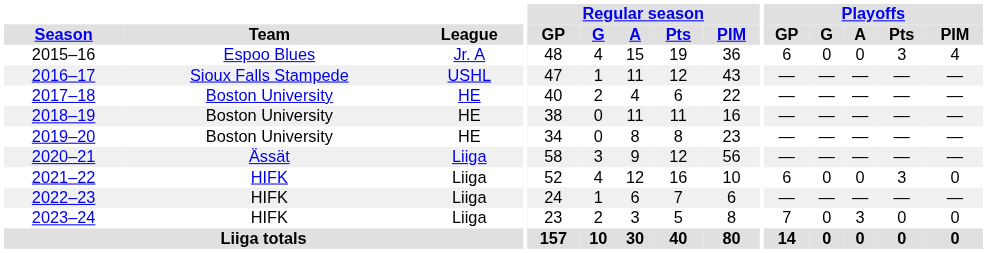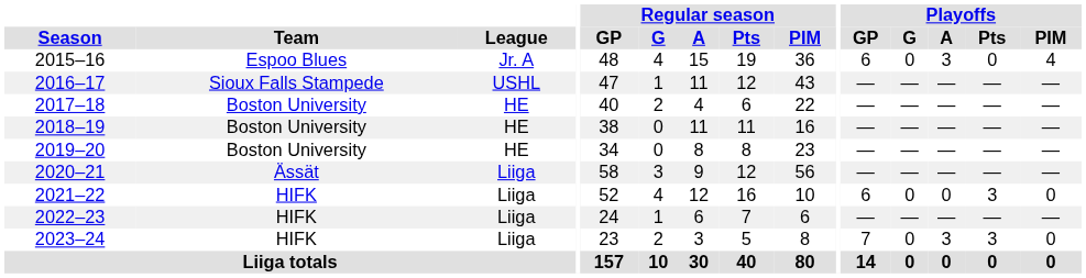 <table border="0" cellpadding="1" cellspacing="0" style="text-align:center; width:60em">
 <tr bgcolor="#e0e0e0">
 <th colspan="3" bgcolor="#ffffff"></th>
 <th rowspan="101" bgcolor="#ffffff"></th>
 <th colspan="5"><a href='#'>Regular season</a></th>
 <th rowspan="101" bgcolor="#ffffff"></th>
 <th colspan="5"><a href='#'>Playoffs</a></th>
 </tr>
 <tr bgcolor="#e0e0e0">
 <th><a href='#'>Season</a></th>
 <th>Team</th>
 <th>League</th>
 <th>GP</th>
 <th><a href='#'>G</a></th>
 <th><a href='#'>A</a></th>
 <th><a href='#'>Pts</a></th>
 <th><a href='#'>PIM</a></th>
 <th>GP</th>
 <th>G</th>
 <th>A</th>
 <th>Pts</th>
 <th>PIM</th>
 </tr>
 <tr>
 <td>2015–16</td>
 <td><a href='#'>Espoo Blues</a></td>
 <td><a href='#'>Jr. A</a></td>
 <td>48</td>
 <td>4</td>
 <td>15</td>
 <td>19</td>
 <td>36</td>
 <td>6</td>
 <td>0</td>
+<td>3</td>
 <td>0</td>
-<td>3</td>
 <td>4</td>
 </tr>
 <tr bgcolor="#f0f0f0">
 <td><a href='#'>2016–17</a></td>
 <td><a href='#'>Sioux Falls Stampede</a></td>
 <td><a href='#'>USHL</a></td>
 <td>47</td>
 <td>1</td>
 <td>11</td>
 <td>12</td>
 <td>43</td>
 <td>—</td>
 <td>—</td>
 <td>—</td>
 <td>—</td>
 <td>—</td>
 </tr>
 <tr>
 <td><a href='#'>2017–18</a></td>
 <td><a href='#'>Boston University</a></td>
 <td><a href='#'>HE</a></td>
 <td>40</td>
 <td>2</td>
 <td>4</td>
 <td>6</td>
 <td>22</td>
 <td>—</td>
 <td>—</td>
 <td>—</td>
 <td>—</td>
 <td>—</td>
 </tr>
 <tr bgcolor="#f0f0f0">
 <td><a href='#'>2018–19</a></td>
 <td>Boston University</td>
 <td>HE</td>
 <td>38</td>
 <td>0</td>
 <td>11</td>
 <td>11</td>
 <td>16</td>
 <td>—</td>
 <td>—</td>
 <td>—</td>
 <td>—</td>
 <td>—</td>
 </tr>
 <tr>
 <td><a href='#'>2019–20</a></td>
 <td>Boston University</td>
 <td>HE</td>
 <td>34</td>
 <td>0</td>
 <td>8</td>
 <td>8</td>
 <td>23</td>
 <td>—</td>
 <td>—</td>
 <td>—</td>
 <td>—</td>
 <td>—</td>
 </tr>
 <tr bgcolor="#f0f0f0">
 <td><a href='#'>2020–21</a></td>
 <td><a href='#'>Ässät</a></td>
 <td><a href='#'>Liiga</a></td>
 <td>58</td>
 <td>3</td>
 <td>9</td>
 <td>12</td>
 <td>56</td>
 <td>—</td>
 <td>—</td>
 <td>—</td>
 <td>—</td>
 <td>—</td>
 </tr>
 <tr>
 <td><a href='#'>2021–22</a></td>
 <td><a href='#'>HIFK</a></td>
 <td>Liiga</td>
 <td>52</td>
 <td>4</td>
 <td>12</td>
 <td>16</td>
 <td>10</td>
 <td>6</td>
 <td>0</td>
 <td>0</td>
 <td>3</td>
 <td>0</td>
 </tr>
 <tr bgcolor="#f0f0f0">
 <td><a href='#'>2022–23</a></td>
 <td>HIFK</td>
 <td>Liiga</td>
 <td>24</td>
 <td>1</td>
 <td>6</td>
 <td>7</td>
 <td>6</td>
 <td>—</td>
 <td>—</td>
 <td>—</td>
 <td>—</td>
 <td>—</td>
 </tr>
 <tr>
 <td><a href='#'>2023–24</a></td>
 <td>HIFK</td>
 <td>Liiga</td>
 <td>23</td>
 <td>2</td>
 <td>3</td>
 <td>5</td>
 <td>8</td>
 <td>7</td>
 <td>0</td>
 <td>3</td>
-<td>0</td>
+<td>3</td>
 <td>0</td>
 </tr>
 <tr bgcolor="#e0e0e0">
 <th colspan="3">Liiga totals</th>
 <th>157</th>
 <th>10</th>
 <th>30</th>
 <th>40</th>
 <th>80</th>
 <th>14</th>
 <th>0</th>
 <th>0</th>
 <th>0</th>
 <th>0</th>
 </tr>
 </table>
